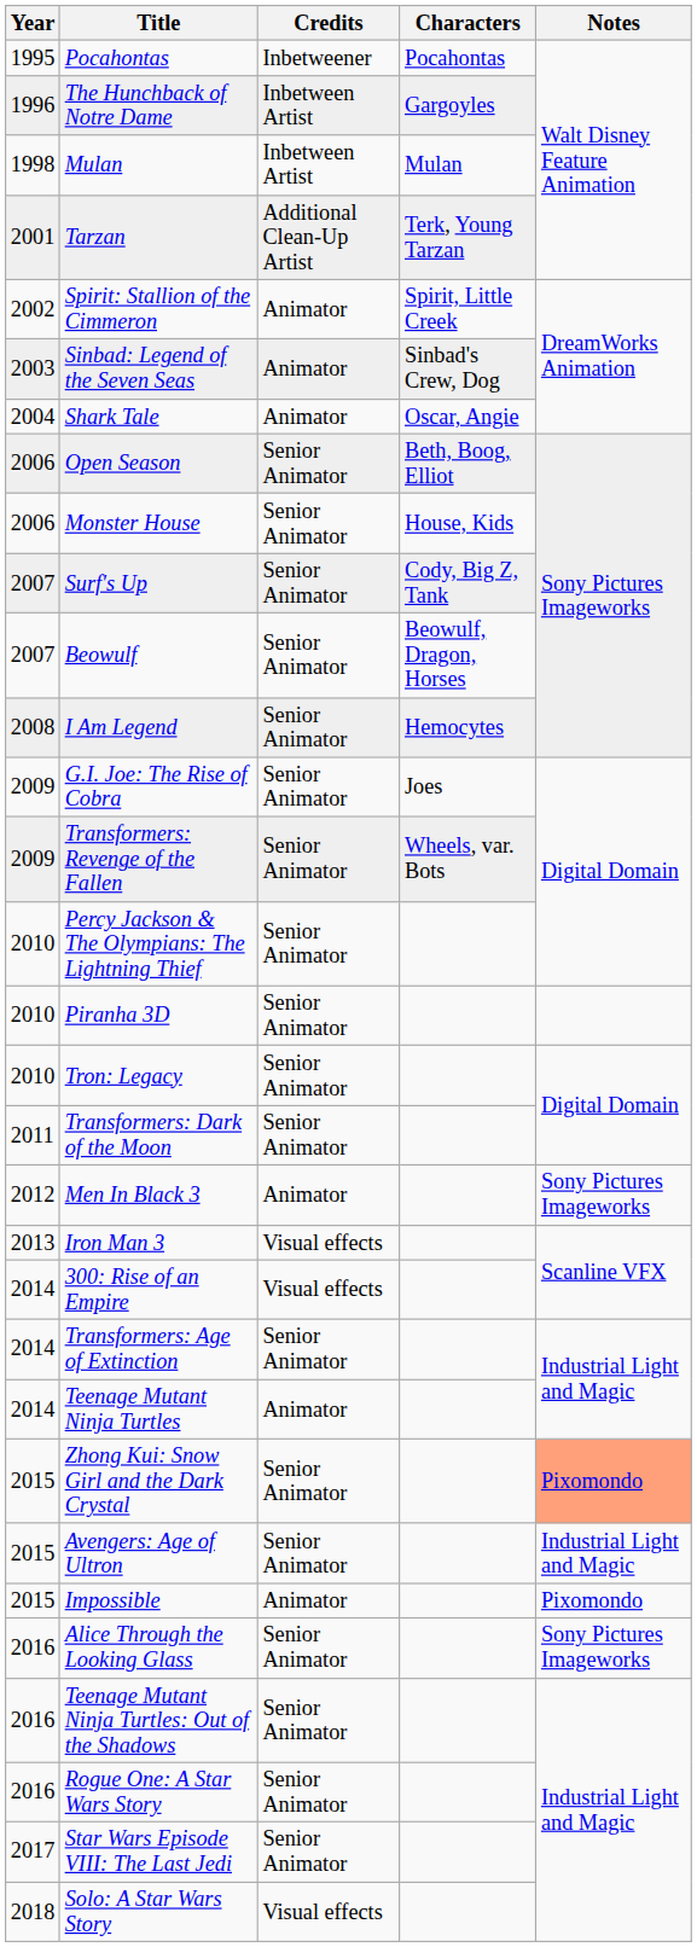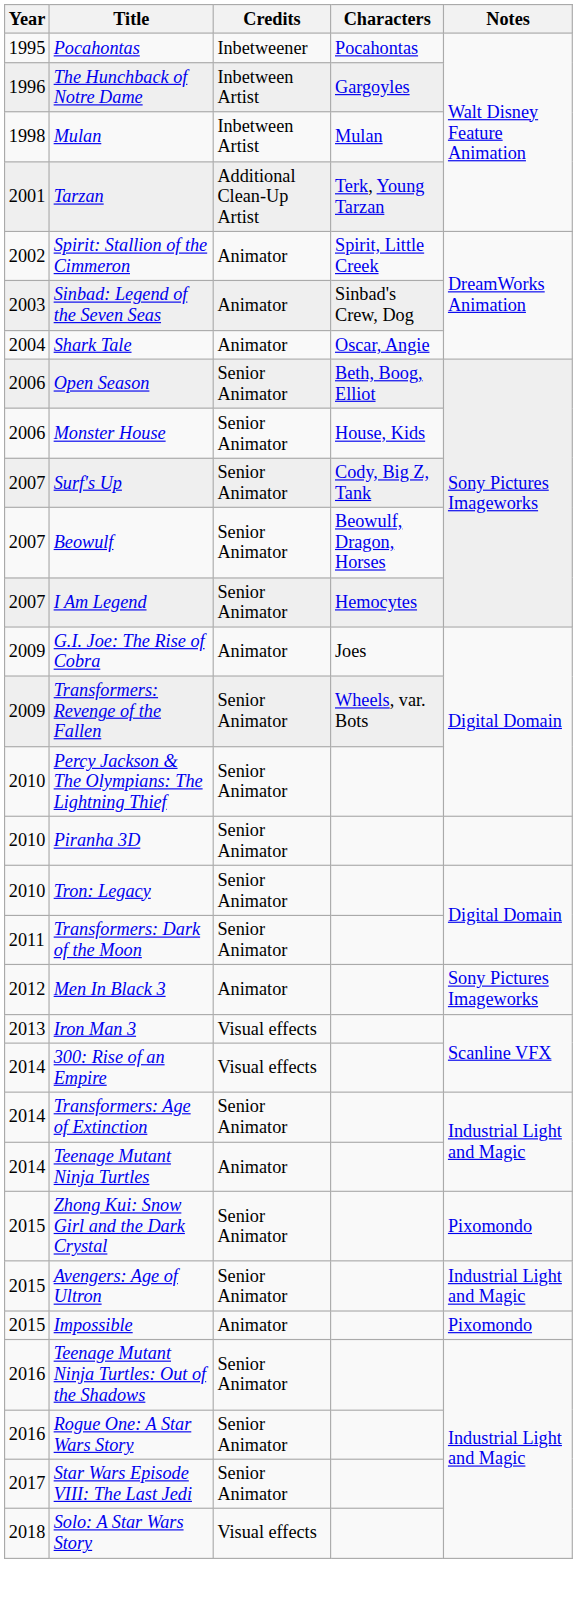 <table class="wikitable" width="80%">
 <tr>
 <th>Year</th>
 <th>Title</th>
 <th>Credits</th>
 <th>Characters</th>
 <th>Notes</th>
 </tr>
 <tr>
 <td>1995</td>
 <td><em><a href='#'>Pocahontas</a></em></td>
 <td>Inbetweener</td>
 <td><a href='#'>Pocahontas</a></td>
 <td rowspan="4"><a href='#'>Walt Disney Feature Animation</a></td>
 </tr>
 <tr style="background:#efefef;">
 <td>1996</td>
 <td><em><a href='#'>The Hunchback of Notre Dame</a></em></td>
 <td>Inbetween Artist</td>
 <td><a href='#'>Gargoyles</a></td>
 </tr>
 <tr>
 <td>1998</td>
 <td><em><a href='#'>Mulan</a></em></td>
 <td>Inbetween Artist</td>
 <td><a href='#'>Mulan</a></td>
 </tr>
 <tr style="background:#efefef;">
 <td>2001</td>
 <td><em><a href='#'>Tarzan</a></em></td>
 <td>Additional Clean-Up Artist</td>
 <td><a href='#'>Terk</a>, <a href='#'>Young Tarzan</a></td>
 </tr>
 <tr>
 <td>2002</td>
 <td><em><a href='#'>Spirit: Stallion of the Cimmeron</a></em></td>
 <td>Animator</td>
 <td><a href='#'>Spirit, Little Creek</a></td>
 <td rowspan="3"><a href='#'>DreamWorks Animation</a></td>
 </tr>
 <tr style="background:#efefef;">
 <td>2003</td>
 <td><em><a href='#'>Sinbad: Legend of the Seven Seas</a></em></td>
 <td>Animator</td>
 <td>Sinbad's Crew, Dog</td>
 </tr>
 <tr>
 <td>2004</td>
 <td><em><a href='#'>Shark Tale</a></em></td>
 <td>Animator</td>
 <td><a href='#'>Oscar, Angie</a></td>
 </tr>
 <tr style="background:#efefef;">
 <td>2006</td>
 <td><em><a href='#'>Open Season</a></em></td>
 <td>Senior Animator</td>
 <td><a href='#'>Beth, Boog, Elliot</a></td>
 <td rowspan="5"><a href='#'>Sony Pictures Imageworks</a></td>
 </tr>
 <tr>
 <td>2006</td>
 <td><em><a href='#'>Monster House</a></em></td>
 <td>Senior Animator</td>
 <td><a href='#'>House, Kids</a></td>
 </tr>
 <tr style="background:#efefef;">
 <td>2007</td>
 <td><em><a href='#'>Surf's Up</a></em></td>
 <td>Senior Animator</td>
 <td><a href='#'>Cody, Big Z, Tank</a></td>
 </tr>
 <tr>
 <td>2007</td>
 <td><em><a href='#'>Beowulf</a></em></td>
 <td>Senior Animator</td>
 <td><a href='#'>Beowulf, Dragon, Horses</a></td>
 </tr>
 <tr style="background:#efefef;">
-<td>2008</td>
+<td>2007</td>
 <td><em><a href='#'>I Am Legend</a></em></td>
 <td>Senior Animator</td>
 <td><a href='#'>Hemocytes</a></td>
 </tr>
 <tr>
 <td>2009</td>
 <td><em><a href='#'>G.I. Joe: The Rise of Cobra</a></em></td>
-<td>Senior Animator</td>
+<td>Animator</td>
 <td>Joes</td>
 <td rowspan="3"><a href='#'>Digital Domain</a></td>
 </tr>
 <tr style="background:#efefef;">
 <td>2009</td>
 <td><em><a href='#'>Transformers: Revenge of the Fallen</a></em></td>
 <td>Senior Animator</td>
 <td><a href='#'>Wheels</a>, var. Bots</td>
 </tr>
 <tr>
 <td>2010</td>
 <td><a href='#'><em>Percy Jackson & The Olympians: The Lightning Thief</em></a></td>
 <td>Senior Animator</td>
 <td></td>
 </tr>
 <tr>
 <td>2010</td>
 <td><em><a href='#'>Piranha 3D</a></em></td>
 <td>Senior Animator</td>
 <td></td>
 <td></td>
 </tr>
 <tr>
 <td>2010</td>
 <td><em><a href='#'>Tron: Legacy</a></em></td>
 <td>Senior Animator</td>
 <td></td>
 <td rowspan="2"><a href='#'>Digital Domain</a></td>
 </tr>
 <tr>
 <td>2011</td>
 <td><em><a href='#'>Transformers: Dark of the Moon</a></em></td>
 <td>Senior Animator</td>
 <td></td>
 </tr>
 <tr>
 <td>2012</td>
 <td><a href='#'><em>Men In Black 3</em></a></td>
 <td>Animator</td>
 <td></td>
 <td><a href='#'>Sony Pictures Imageworks</a></td>
 </tr>
 <tr>
 <td>2013</td>
 <td><em><a href='#'>Iron Man 3</a></em></td>
 <td>Visual effects</td>
 <td></td>
 <td rowspan="2"><a href='#'>Scanline VFX</a></td>
 </tr>
 <tr>
 <td>2014</td>
 <td><em><a href='#'>300: Rise of an Empire</a></em></td>
 <td>Visual effects</td>
 <td></td>
 </tr>
 <tr>
 <td>2014</td>
 <td><em><a href='#'>Transformers: Age of Extinction</a></em></td>
 <td>Senior Animator</td>
 <td></td>
 <td rowspan="2"><a href='#'>Industrial Light and Magic</a></td>
 </tr>
 <tr>
 <td>2014</td>
 <td><a href='#'><em>Teenage Mutant Ninja Turtles</em></a></td>
 <td>Animator</td>
 <td></td>
 </tr>
 <tr>
 <td>2015</td>
 <td><em><a href='#'>Zhong Kui: Snow Girl and the Dark Crystal</a></em></td>
 <td>Senior Animator</td>
 <td></td>
-<td style="background: lightsalmon;"><a href='#'>Pixomondo</a></td>
+<td><a href='#'>Pixomondo</a></td>
 </tr>
 <tr>
 <td>2015</td>
 <td><em><a href='#'>Avengers: Age of Ultron</a></em></td>
 <td>Senior Animator</td>
 <td></td>
 <td><a href='#'>Industrial Light and Magic</a></td>
 </tr>
 <tr>
 <td>2015</td>
 <td><a href='#'><em>Impossible</em></a></td>
 <td>Animator</td>
 <td></td>
 <td><a href='#'>Pixomondo</a></td>
-</tr>
-<tr>
-<td>2016</td>
-<td><a href='#'><em>Alice Through the Looking Glass</em></a></td>
-<td>Senior Animator</td>
-<td></td>
-<td><a href='#'>Sony Pictures Imageworks</a></td>
 </tr>
 <tr>
 <td>2016</td>
 <td><em><a href='#'>Teenage Mutant Ninja Turtles: Out of the Shadows</a></em></td>
 <td>Senior Animator</td>
 <td></td>
 <td rowspan="4"><a href='#'>Industrial Light and Magic</a></td>
 </tr>
 <tr>
 <td>2016</td>
 <td><em><a href='#'>Rogue One: A Star Wars Story</a></em></td>
 <td>Senior Animator</td>
 <td></td>
 </tr>
 <tr>
 <td>2017</td>
 <td><em><a href='#'>Star Wars Episode VIII: The Last Jedi</a></em></td>
 <td>Senior Animator</td>
 <td></td>
 </tr>
 <tr>
 <td>2018</td>
 <td><em><a href='#'>Solo: A Star Wars Story</a></em></td>
 <td>Visual effects</td>
 <td></td>
 </tr>
 </table>
